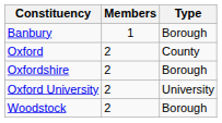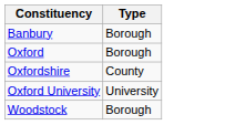 <table class="wikitable sortable">
 <tr>
 <th>Constituency</th>
-<th>Members</th>
 <th>Type</th>
 </tr>
 <tr>
 <td><a href='#'>Banbury</a></td>
-<td align="center">1</td>
 <td>Borough</td>
 </tr>
 <tr>
 <td><a href='#'>Oxford</a></td>
-<td>2</td>
+<td>Borough</td>
+</tr>
+<tr>
+<td><a href='#'>Oxfordshire</a></td>
 <td>County</td>
 </tr>
 <tr>
-<td><a href='#'>Oxfordshire</a></td>
-<td>2</td>
-<td>Borough</td>
-</tr>
-<tr>
 <td><a href='#'>Oxford University</a></td>
-<td>2</td>
 <td>University</td>
 </tr>
 <tr>
 <td><a href='#'>Woodstock</a></td>
-<td>2</td>
 <td>Borough</td>
 </tr>
 </table>
